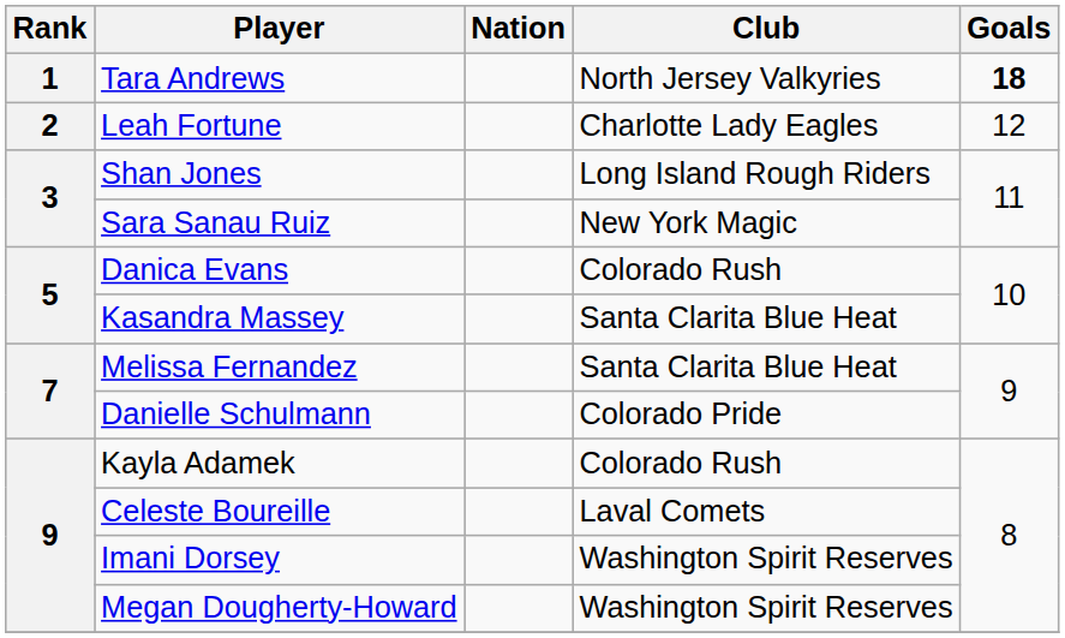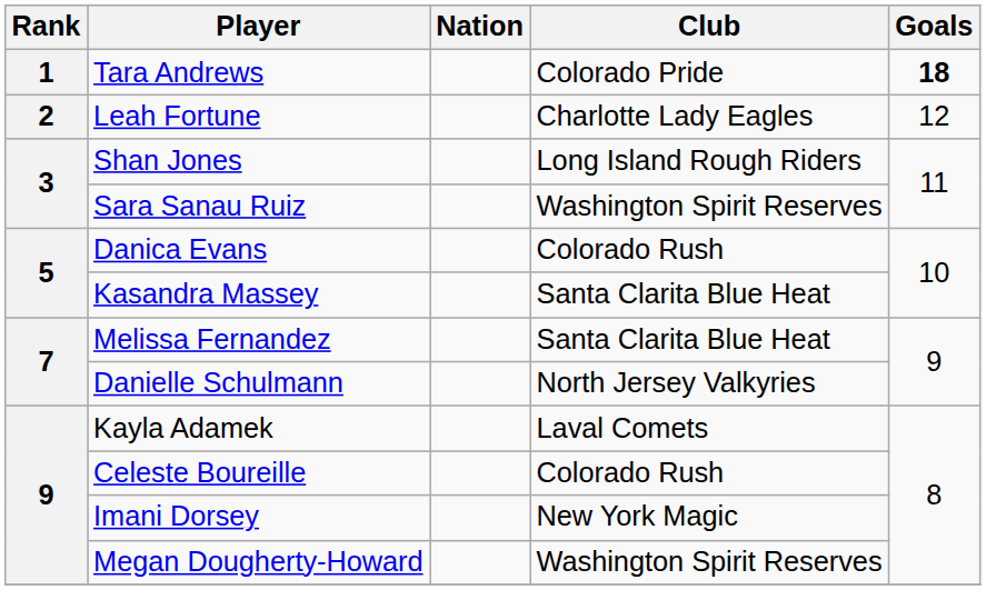 <table class="wikitable">
 <tr>
 <th>Rank</th>
 <th>Player</th>
 <th>Nation</th>
 <th>Club</th>
 <th>Goals</th>
 </tr>
 <tr>
 <th>1</th>
 <td><a href='#'>Tara Andrews</a></td>
 <td></td>
-<td>North Jersey Valkyries</td>
+<td>Colorado Pride</td>
 <td style="text-align:center;"><strong>18</strong></td>
 </tr>
 <tr>
 <th>2</th>
 <td><a href='#'>Leah Fortune</a></td>
 <td></td>
 <td>Charlotte Lady Eagles</td>
 <td style="text-align:center;">12</td>
 </tr>
 <tr>
 <th rowspan="2">3</th>
 <td><a href='#'>Shan Jones</a></td>
 <td></td>
 <td>Long Island Rough Riders</td>
 <td rowspan="2" style="text-align:center;">11</td>
 </tr>
 <tr>
 <td><a href='#'>Sara Sanau Ruiz</a></td>
 <td></td>
-<td>New York Magic</td>
+<td>Washington Spirit Reserves</td>
 </tr>
 <tr>
 <th rowspan="2">5</th>
 <td><a href='#'>Danica Evans</a></td>
 <td></td>
 <td>Colorado Rush</td>
 <td rowspan="2" style="text-align:center;">10</td>
 </tr>
 <tr>
 <td><a href='#'>Kasandra Massey</a></td>
 <td></td>
 <td>Santa Clarita Blue Heat</td>
 </tr>
 <tr>
 <th rowspan="2">7</th>
 <td><a href='#'>Melissa Fernandez</a></td>
 <td></td>
 <td>Santa Clarita Blue Heat</td>
 <td rowspan="2" style="text-align:center;">9</td>
 </tr>
 <tr>
 <td><a href='#'>Danielle Schulmann</a></td>
 <td></td>
-<td>Colorado Pride</td>
+<td>North Jersey Valkyries</td>
 </tr>
 <tr>
 <th rowspan="4">9</th>
 <td>Kayla Adamek</td>
 <td></td>
-<td>Colorado Rush</td>
+<td>Laval Comets</td>
 <td rowspan="4" style="text-align:center;">8</td>
 </tr>
 <tr>
 <td><a href='#'>Celeste Boureille</a></td>
 <td></td>
-<td>Laval Comets</td>
+<td>Colorado Rush</td>
 </tr>
 <tr>
 <td><a href='#'>Imani Dorsey</a></td>
 <td></td>
-<td>Washington Spirit Reserves</td>
+<td>New York Magic</td>
 </tr>
 <tr>
 <td><a href='#'>Megan Dougherty-Howard</a></td>
 <td></td>
 <td>Washington Spirit Reserves</td>
 </tr>
 <tr>
 </tr>
 </table>
